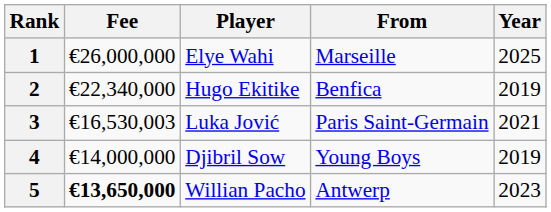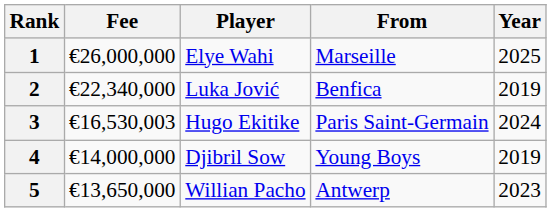 <table class="wikitable">
 <tr>
 <th>Rank</th>
 <th>Fee</th>
 <th>Player</th>
 <th>From</th>
 <th>Year</th>
 </tr>
 <tr>
 <th>1</th>
 <td>€26,000,000</td>
 <td> <a href='#'>Elye Wahi</a></td>
 <td> <a href='#'>Marseille</a></td>
 <td>2025</td>
 </tr>
 <tr>
 <th>2</th>
 <td>€22,340,000</td>
-<td> <a href='#'>Hugo Ekitike</a></td>
+<td> <a href='#'>Luka Jović</a></td>
 <td> <a href='#'>Benfica</a></td>
 <td>2019</td>
 </tr>
 <tr>
 <th>3</th>
 <td>€16,530,003</td>
-<td> <a href='#'>Luka Jović</a></td>
+<td> <a href='#'>Hugo Ekitike</a></td>
 <td> <a href='#'>Paris Saint-Germain</a></td>
-<td>2021</td>
+<td>2024</td>
 </tr>
 <tr>
 <th>4</th>
 <td>€14,000,000</td>
 <td> <a href='#'>Djibril Sow</a></td>
 <td> <a href='#'>Young Boys</a></td>
 <td>2019</td>
 </tr>
 <tr>
 <th>5</th>
-<td><strong>€13,650,000</strong></td>
+<td>€13,650,000</td>
 <td> <a href='#'>Willian Pacho</a></td>
 <td> <a href='#'>Antwerp</a></td>
 <td>2023</td>
 </tr>
 </table>
